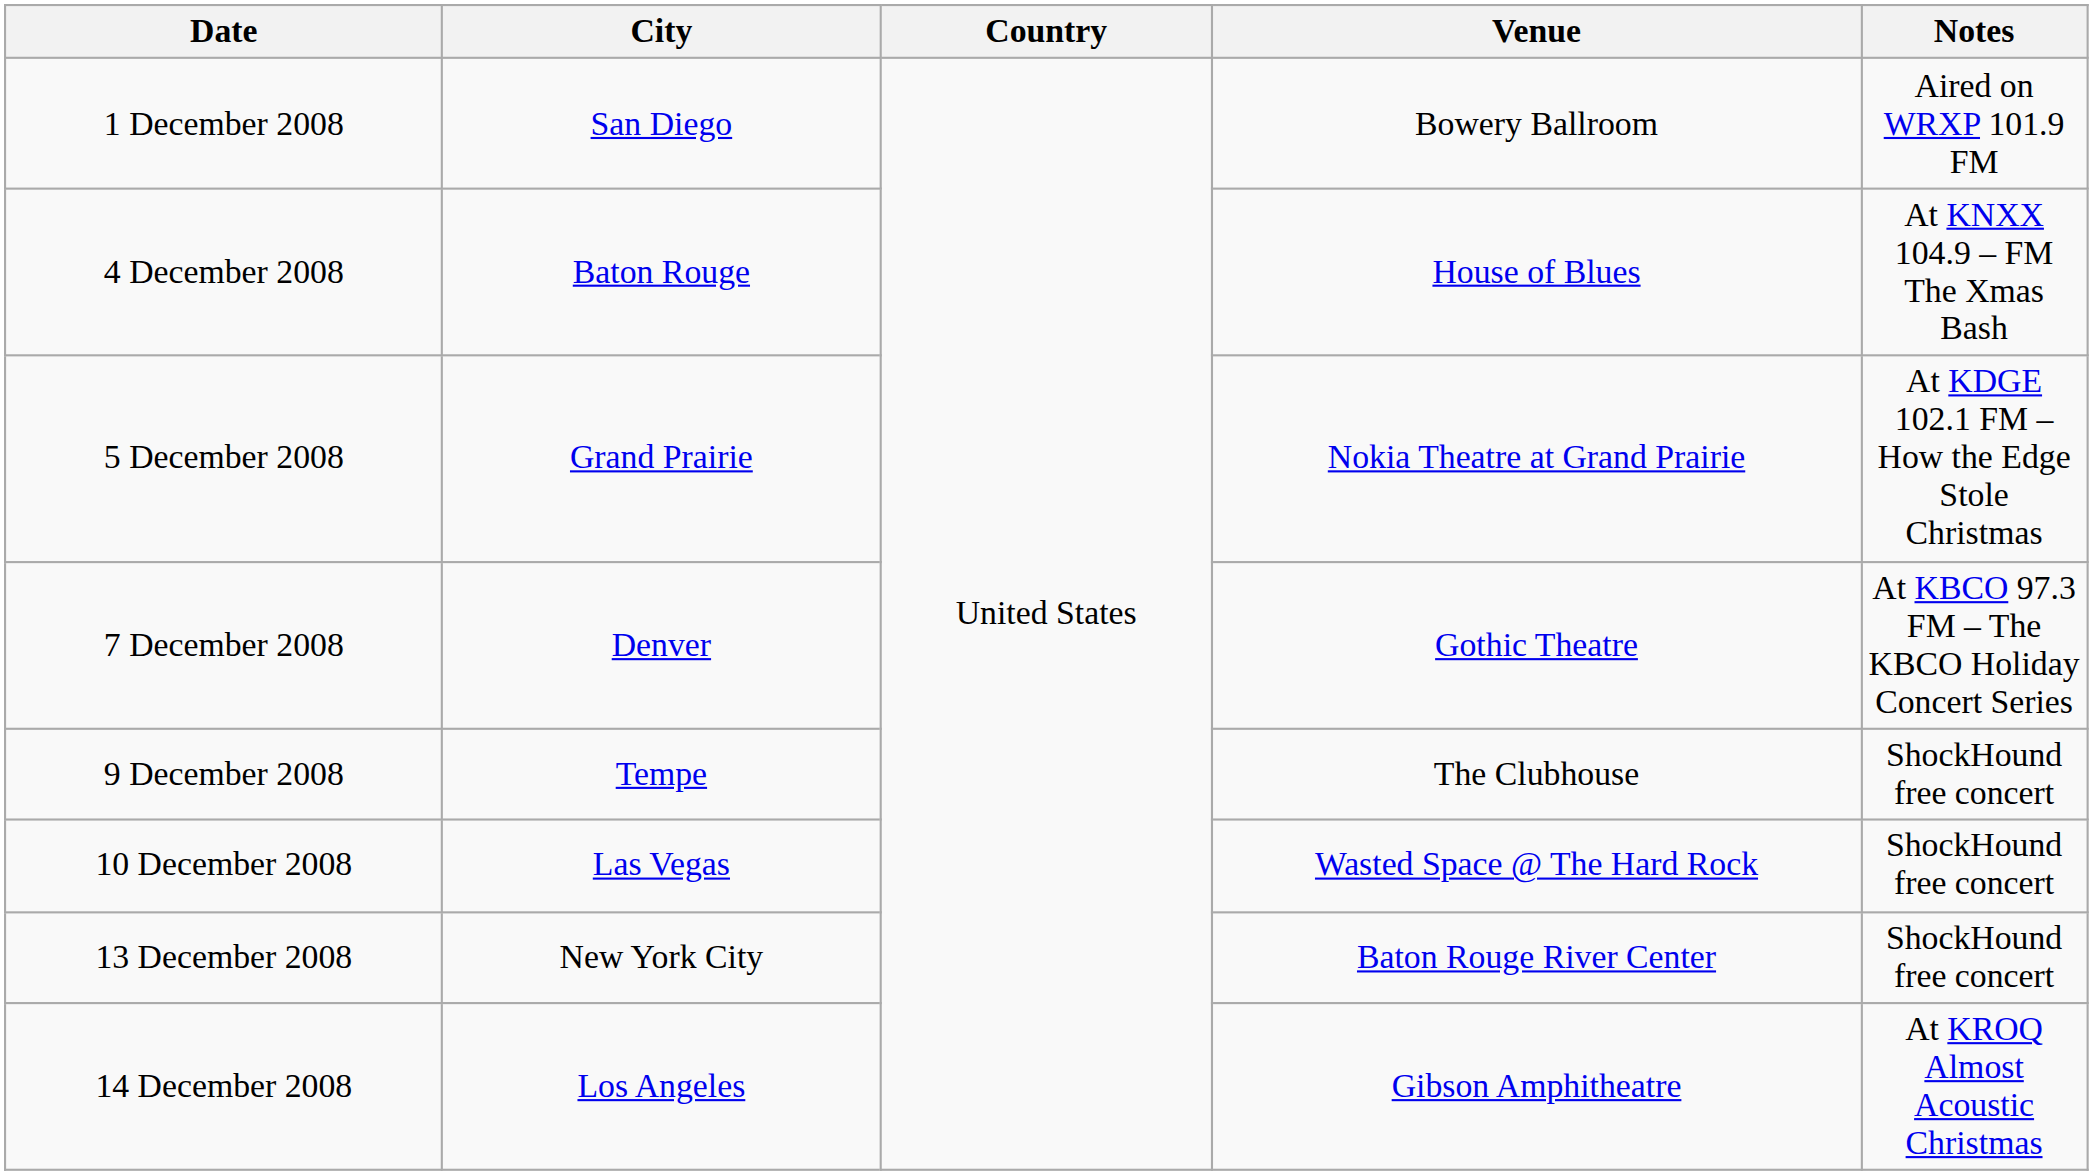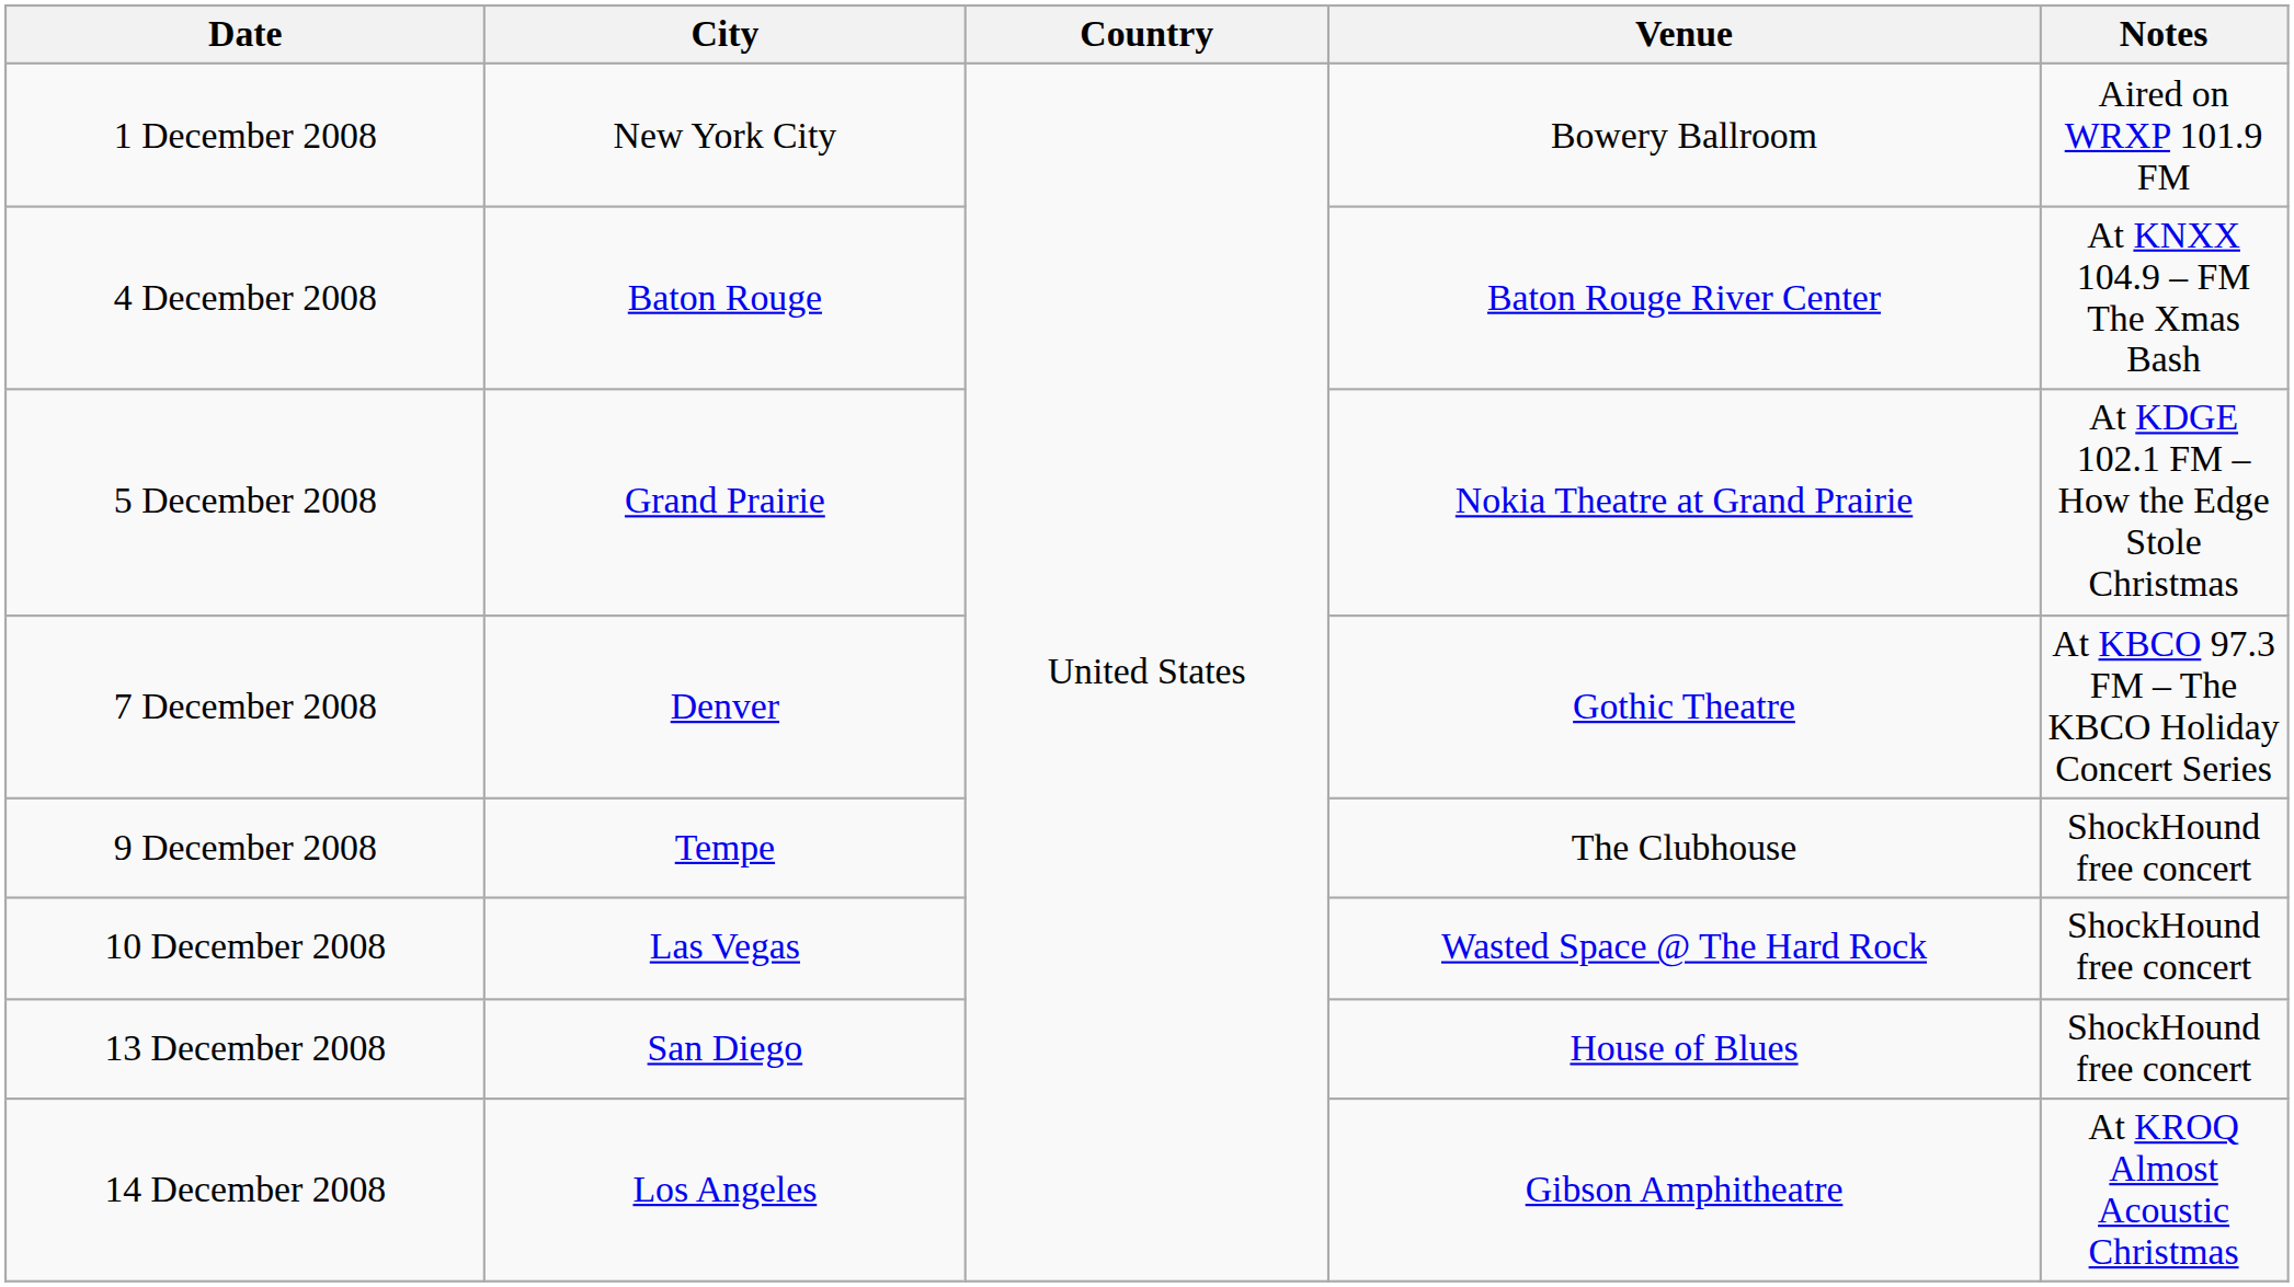 <table class="wikitable" style="text-align:center;">
 <tr>
 <th style="width:200px;">Date</th>
 <th style="width:200px;">City</th>
 <th style="width:150px;">Country</th>
 <th style="width:300px;">Venue</th>
 <th style="width:100px;">Notes</th>
 </tr>
 <tr>
 <td>1 December 2008</td>
-<td><a href='#'>San Diego</a></td>
+<td>New York City</td>
 <td rowspan="8">United States</td>
 <td>Bowery Ballroom</td>
 <td>Aired on <a href='#'>WRXP</a> 101.9 FM</td>
 </tr>
 <tr>
 <td>4 December 2008</td>
 <td><a href='#'>Baton Rouge</a></td>
-<td><a href='#'>House of Blues</a></td>
+<td><a href='#'>Baton Rouge River Center</a></td>
 <td>At <a href='#'>KNXX</a> 104.9 – FM The Xmas Bash</td>
 </tr>
 <tr>
 <td>5 December 2008</td>
 <td><a href='#'>Grand Prairie</a></td>
 <td><a href='#'>Nokia Theatre at Grand Prairie</a></td>
 <td>At <a href='#'>KDGE</a> 102.1 FM – How the Edge Stole Christmas</td>
 </tr>
 <tr>
 <td>7 December 2008</td>
 <td><a href='#'>Denver</a></td>
 <td><a href='#'>Gothic Theatre</a></td>
 <td>At <a href='#'>KBCO</a> 97.3 FM – The KBCO Holiday Concert Series</td>
 </tr>
 <tr>
 <td>9 December 2008</td>
 <td><a href='#'>Tempe</a></td>
 <td>The Clubhouse</td>
 <td>ShockHound free concert</td>
 </tr>
 <tr>
 <td>10 December 2008</td>
 <td><a href='#'>Las Vegas</a></td>
 <td><a href='#'>Wasted Space @ The Hard Rock</a></td>
 <td>ShockHound free concert</td>
 </tr>
 <tr>
 <td>13 December 2008</td>
-<td>New York City</td>
-<td><a href='#'>Baton Rouge River Center</a></td>
+<td><a href='#'>San Diego</a></td>
+<td><a href='#'>House of Blues</a></td>
 <td>ShockHound free concert</td>
 </tr>
 <tr>
 <td>14 December 2008</td>
 <td><a href='#'>Los Angeles</a></td>
 <td><a href='#'>Gibson Amphitheatre</a></td>
 <td>At <a href='#'>KROQ Almost Acoustic Christmas</a></td>
 </tr>
 </table>
